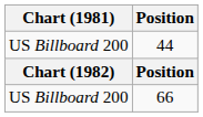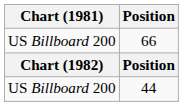 <table class="wikitable plainrowheaders">
 <tr>
 <th scope="col">Chart (1981)</th>
 <th scope="col">Position</th>
 </tr>
 <tr>
 <td>US <em>Billboard</em> 200</td>
-<td align="center">44</td>
+<td align="center">66</td>
 </tr>
 <tr>
 <th scope="col">Chart (1982)</th>
 <th scope="col">Position</th>
 </tr>
 <tr>
 <td>US <em>Billboard</em> 200</td>
-<td align="center">66</td>
+<td align="center">44</td>
 </tr>
 </table>
